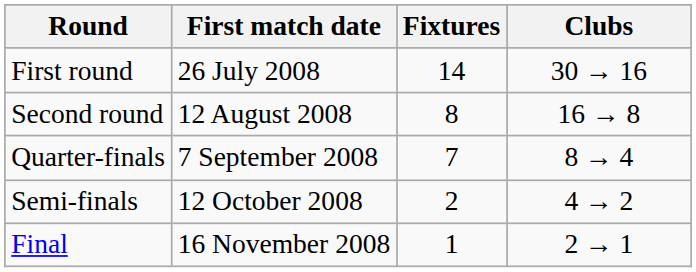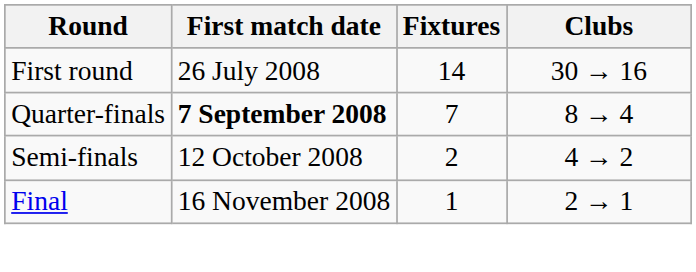 <table class="wikitable">
 <tr>
 <th>Round</th>
 <th>First match date</th>
 <th>Fixtures</th>
 <th width=100>Clubs</th>
 </tr>
 <tr align=center>
 <td align=left>First round</td>
 <td align=left>26 July 2008</td>
 <td>14</td>
 <td>30 → 16</td>
 </tr>
 <tr align=center>
-<td align=left>Second round</td>
-<td align=left>12 August 2008</td>
-<td>8</td>
-<td>16 → 8</td>
-</tr>
-<tr align=center>
 <td align=left>Quarter-finals</td>
-<td align=left>7 September 2008</td>
+<td align=left><strong>7 September 2008</strong></td>
 <td>7</td>
 <td>8 → 4</td>
 </tr>
 <tr align=center>
 <td align=left>Semi-finals</td>
 <td align=left>12 October 2008</td>
 <td>2</td>
 <td>4 → 2</td>
 </tr>
 <tr align=center>
 <td align=left><a href='#'>Final</a></td>
 <td align=left>16 November 2008</td>
 <td>1</td>
 <td>2 → 1</td>
 </tr>
 </table>
